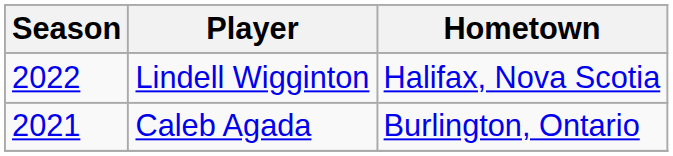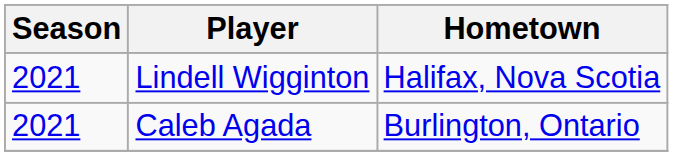 <table class="wikitable">
 <tr>
 <th>Season</th>
 <th>Player</th>
 <th>Hometown</th>
 </tr>
 <tr>
-<td><a href='#'>2022</a></td>
+<td><a href='#'>2021</a></td>
 <td><a href='#'>Lindell Wigginton</a></td>
 <td><a href='#'>Halifax, Nova Scotia</a></td>
 </tr>
 <tr>
 <td><a href='#'>2021</a></td>
 <td><a href='#'>Caleb Agada</a></td>
 <td><a href='#'>Burlington, Ontario</a></td>
 </tr>
 <tr>
 </tr>
 </table>
